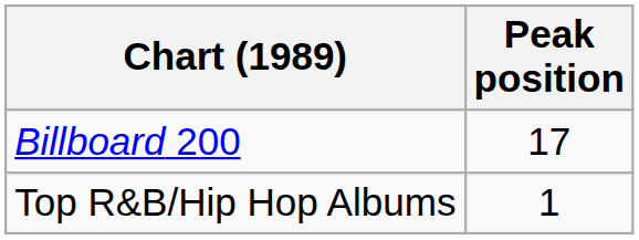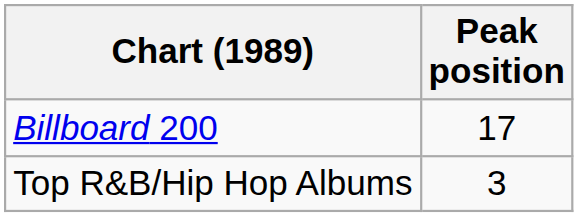 <table class="wikitable">
 <tr>
 <th>Chart (1989)</th>
 <th>Peak<br>position</th>
 </tr>
 <tr>
 <td><a href='#'><em>Billboard</em> 200</a></td>
 <td style="text-align:center">17</td>
 </tr>
 <tr>
 <td>Top R&B/Hip Hop Albums</td>
-<td style="text-align:center">1</td>
+<td style="text-align:center">3</td>
 </tr>
 </table>
